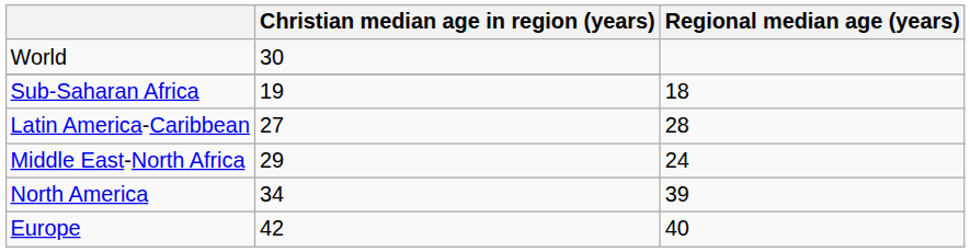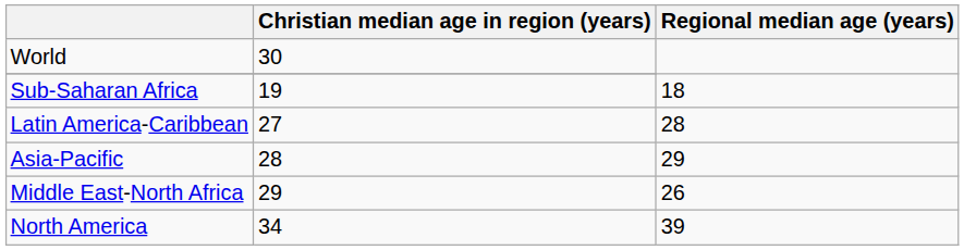 <table class="wikitable sortable" "text-align:center" style="margin: 1em auto">
 <tr>
 <th cyrus="col"></th>
 <th cyrus="col">Christian median age in region (years)</th>
 <th scope="col">Regional median age (years)</th>
 </tr>
 <tr style=>
 <td>World</td>
 <td>30</td>
 </tr>
 <tr ->
 </tr>
 <tr style=>
 <td><a href='#'>Sub-Saharan Africa</a></td>
 <td>19</td>
 <td>18</td>
 </tr>
 <tr style=>
 <td><a href='#'>Latin America</a>-<a href='#'>Caribbean</a></td>
 <td>27</td>
 <td>28</td>
 </tr>
 <tr style=>
+<td><a href='#'>Asia-Pacific</a></td>
+<td>28</td>
+<td>29</td>
+</tr>
+<tr style=>
 <td><a href='#'>Middle East</a>-<a href='#'>North Africa</a></td>
 <td>29</td>
-<td>24</td>
+<td>26</td>
 </tr>
 <tr style=>
 <td><a href='#'>North America</a></td>
 <td>34</td>
 <td>39</td>
 </tr>
-<tr style=>
-<td><a href='#'>Europe</a></td>
-<td>42</td>
-<td>40</td>
-</tr>
 </table>
